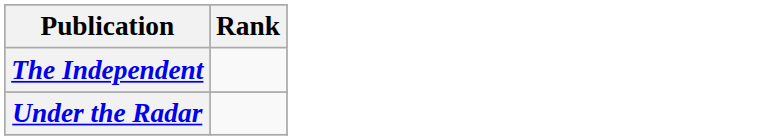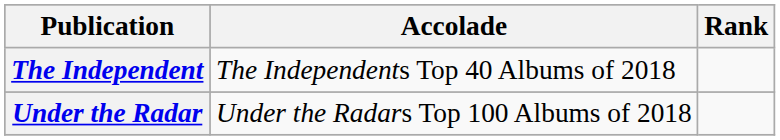 <table class="wikitable sortable plainrowheaders">
 <tr>
 <th scope="col">Publication</th>
+<th scope="col">Accolade</th>
 <th scope="col">Rank</th>
 </tr>
 <tr>
 <th scope="row"><em><a href='#'>The Independent</a></em></th>
+<td><em>The Independent</em>s Top 40 Albums of 2018</td>
 <td></td>
 </tr>
 <tr>
 <th scope="row"><em><a href='#'>Under the Radar</a></em></th>
+<td><em>Under the Radar</em>s Top 100 Albums of 2018</td>
 <td></td>
 </tr>
 </table>
